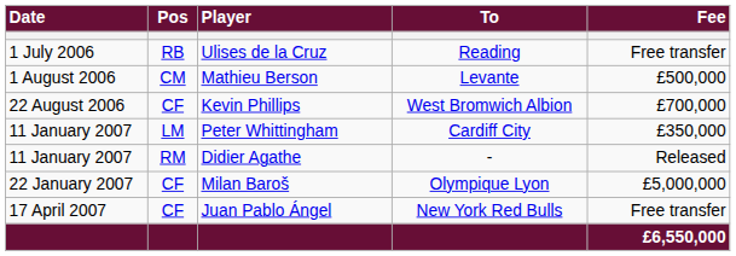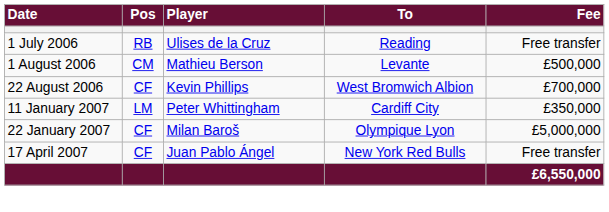 <table class="wikitable">
 <tr>
 <th style="background:#670E36; color:#ffffff; text-align:left; width:130px">Date</th>
 <th style="background:#670E36; color:#ffffff; text-align:center; width:40px">Pos</th>
 <th style="background:#670E36; color:#ffffff; text-align:left; width:180px">Player</th>
 <th style="background:#670E36; color:#ffffff; text-align:center; width:180px">To</th>
 <th style="background:#670E36; color:#ffffff; text-align:right; width:130px">Fee</th>
 </tr>
 <tr>
 <th></th>
 <th></th>
 <th></th>
 <th></th>
 <th></th>
 </tr>
 <tr>
 <td>1 July 2006</td>
 <td style="text-align:center;"><a href='#'>RB</a></td>
 <td> <a href='#'>Ulises de la Cruz</a></td>
 <td style="text-align:center;"><a href='#'>Reading</a></td>
 <td style="text-align:right;">Free transfer</td>
 </tr>
 <tr>
 <td>1 August 2006</td>
 <td style="text-align:center;"><a href='#'>CM</a></td>
 <td> <a href='#'>Mathieu Berson</a></td>
 <td style="text-align:center;"> <a href='#'>Levante</a></td>
 <td style="text-align:right;">£500,000</td>
 </tr>
 <tr>
 <td>22 August 2006</td>
 <td style="text-align:center;"><a href='#'>CF</a></td>
 <td><a href='#'>Kevin Phillips</a></td>
 <td style="text-align:center;"><a href='#'>West Bromwich Albion</a></td>
 <td style="text-align:right;">£700,000</td>
 </tr>
 <tr>
 <td>11 January 2007</td>
 <td style="text-align:center;"><a href='#'>LM</a></td>
 <td><a href='#'>Peter Whittingham</a></td>
 <td style="text-align:center;"> <a href='#'>Cardiff City</a></td>
 <td style="text-align:right;">£350,000</td>
 </tr>
 <tr>
-<td>11 January 2007</td>
-<td style="text-align:center;"><a href='#'>RM</a></td>
-<td> <a href='#'>Didier Agathe</a></td>
-<td style="text-align:center;">-</td>
-<td style="text-align:right;">Released</td>
-</tr>
-<tr>
 <td>22 January 2007</td>
 <td style="text-align:center;"><a href='#'>CF</a></td>
 <td> <a href='#'>Milan Baroš</a></td>
 <td style="text-align:center;"> <a href='#'>Olympique Lyon</a></td>
 <td style="text-align:right;">£5,000,000<br> </td>
 </tr>
 <tr>
 <td>17 April 2007</td>
 <td style="text-align:center;"><a href='#'>CF</a></td>
 <td> <a href='#'>Juan Pablo Ángel</a></td>
 <td style="text-align:center;"> <a href='#'>New York Red Bulls</a></td>
 <td style="text-align:right;">Free transfer</td>
 </tr>
 <tr>
 <th style="background:#670E36;"></th>
 <th style="background:#670E36;"></th>
 <th style="background:#670E36;"></th>
 <th style="background:#670E36;"></th>
 <th style="background:#670E36; color:#ffffff; text-align:right;"><strong>£6,550,000</strong></th>
 </tr>
 </table>
